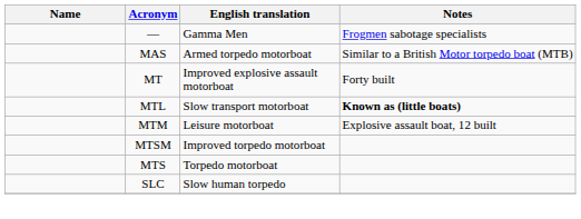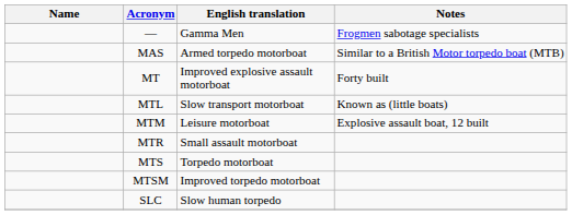 <table class="wikitable sortable">
 <tr>
 <th scope="col" width="150px">Name</th>
 <th scope="col" width="30px"><a href='#'>Acronym</a></th>
 <th scope="col" width="200px">English translation</th>
 <th>Notes</th>
 </tr>
 <tr>
 <td align="left"></td>
 <td align="center">—</td>
 <td align="left">Gamma Men</td>
 <td align="left"><a href='#'>Frogmen</a> sabotage specialists</td>
 </tr>
 <tr>
 <td align="left"></td>
 <td align="center">MAS</td>
 <td align="left">Armed torpedo motorboat</td>
 <td align="left">Similar to a British <a href='#'>Motor torpedo boat</a> (MTB)</td>
 </tr>
 <tr>
 <td align="left"></td>
 <td align="center">MT</td>
 <td align="left">Improved explosive assault motorboat</td>
 <td align="left">Forty built</td>
 </tr>
 <tr>
 <td align="left"></td>
 <td align="center">MTL</td>
 <td align="left">Slow transport motorboat</td>
-<td align="left"><strong>Known as  (little boats)</strong></td>
+<td align="left">Known as  (little boats)</td>
 </tr>
 <tr>
 <td align="left"></td>
 <td align="center">MTM</td>
 <td align="left">Leisure motorboat</td>
 <td align="left">Explosive assault boat, 12 built</td>
 </tr>
 <tr>
 <td align="left"></td>
-<td align="center">MTSM</td>
-<td align="left">Improved torpedo motorboat</td>
+<td align="center">MTR</td>
+<td align="left">Small assault motorboat</td>
 <td align="left"></td>
 </tr>
 <tr>
 <td align="left"></td>
 <td align="center">MTS</td>
 <td align="left">Torpedo motorboat</td>
+<td align="left"></td>
+</tr>
+<tr>
+<td align="left"></td>
+<td align="center">MTSM</td>
+<td align="left">Improved torpedo motorboat</td>
 <td align="left"></td>
 </tr>
 <tr>
 <td align="left"></td>
 <td align="center">SLC</td>
 <td align="left">Slow human torpedo</td>
 <td align="left"></td>
 </tr>
 <tr>
 </tr>
 </table>
